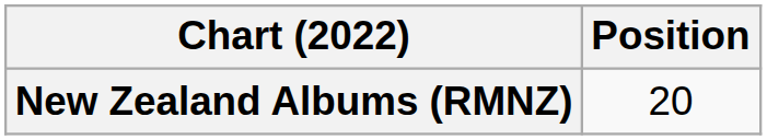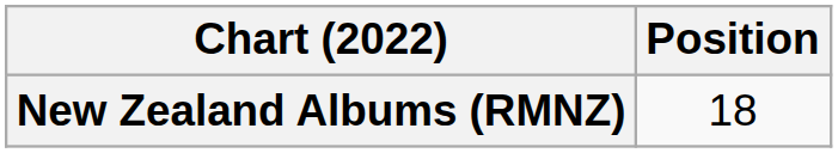 <table class="wikitable plainrowheaders" style="text-align:center">
 <tr>
 <th scope="col">Chart (2022)</th>
 <th scope="col">Position</th>
 </tr>
 <tr>
 <th scope="row">New Zealand Albums (RMNZ)</th>
-<td>20</td>
+<td>18</td>
 </tr>
 </table>
